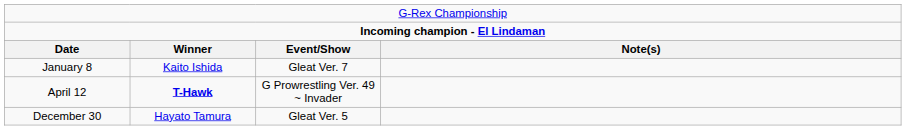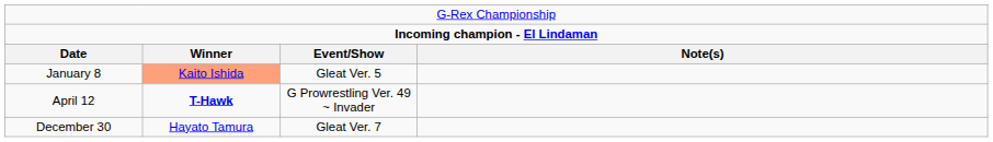 <table class="wikitable" style="text-align:center; width:100%;">
 <tr>
 <td colspan="5" style="text-align: center;"><a href='#'>G-Rex Championship</a></td>
 </tr>
 <tr>
 <td colspan="5" style="text-align: center;"><strong>Incoming champion - <a href='#'>El Lindaman</a></strong></td>
 </tr>
 <tr>
 <th width=14%>Date</th>
 <th width=14%>Winner</th>
 <th width=14%>Event/Show</th>
 <th width=58%>Note(s)</th>
 </tr>
 <tr>
 <td>January 8<br></td>
-<td><a href='#'>Kaito Ishida</a></td>
-<td>Gleat Ver. 7</td>
+<td style="background: lightsalmon;"><a href='#'>Kaito Ishida</a></td>
+<td>Gleat Ver. 5</td>
 <td></td>
 </tr>
 <tr>
 <td>April 12</td>
 <td><strong><a href='#'>T-Hawk</a></strong></td>
 <td>G Prowrestling Ver. 49 ~ Invader</td>
 <td></td>
 </tr>
 <tr>
 <td>December 30</td>
 <td><a href='#'>Hayato Tamura</a></td>
-<td>Gleat Ver. 5</td>
+<td>Gleat Ver. 7</td>
 <td></td>
 </tr>
 </table>
